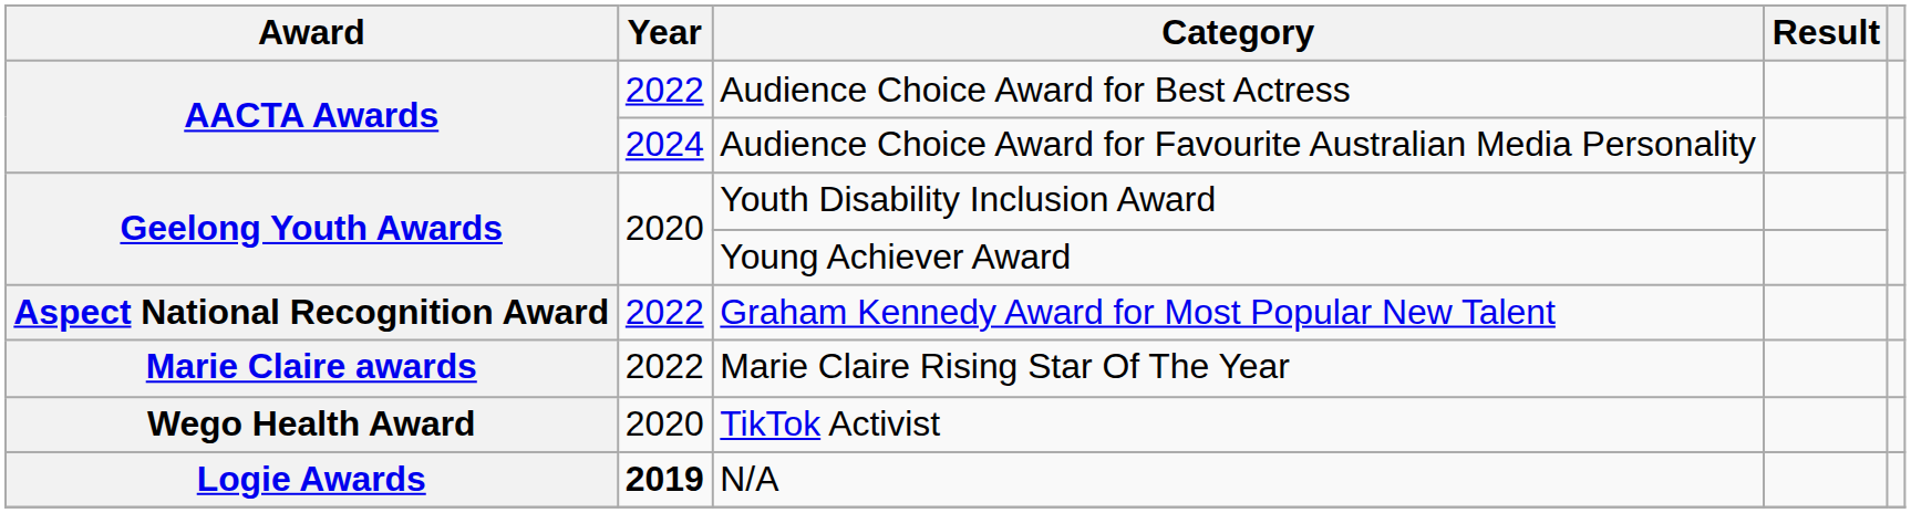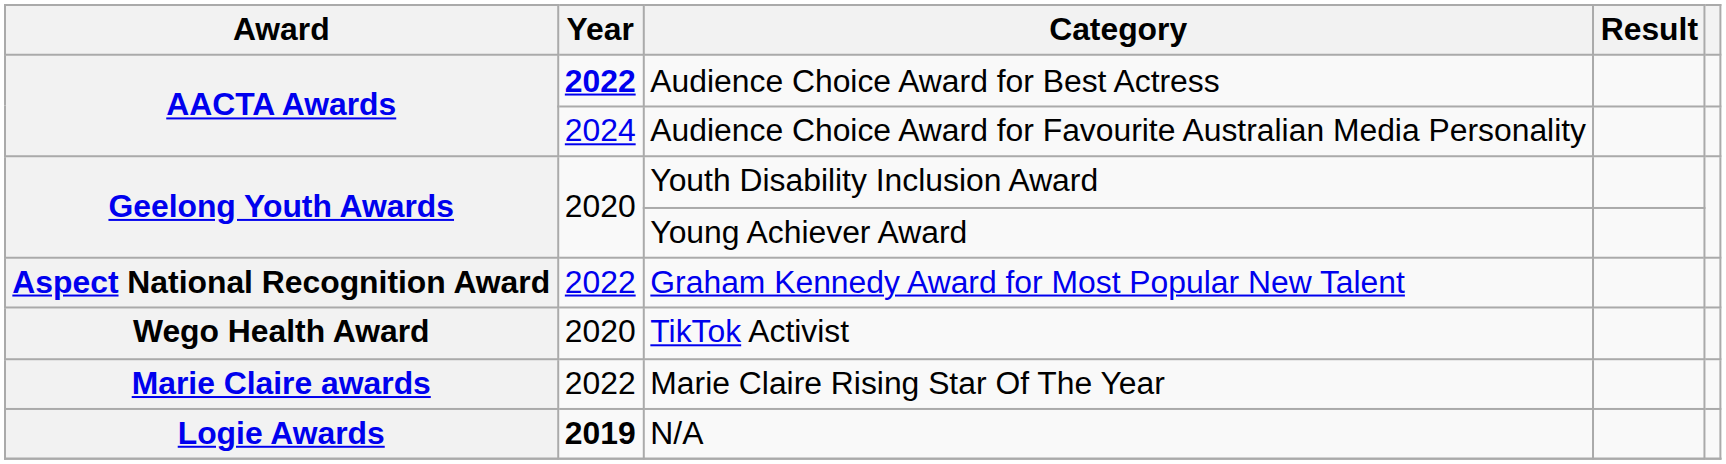 <table class="wikitable plainrowheaders sortable">
 <tr>
 <th scope="col">Award</th>
 <th scope="col">Year</th>
 <th scope="col">Category</th>
 <th scope="col" class="unsortable">Result</th>
 <th scope="col" class="unsortable"></th>
 </tr>
 <tr>
 <th scope="row" rowspan="2"><a href='#'>AACTA Awards</a></th>
-<td><a href='#'>2022</a></td>
+<td><strong><a href='#'>2022</a></strong></td>
 <td>Audience Choice Award for Best Actress</td>
 <td></td>
 <td></td>
 </tr>
 <tr>
 <td><a href='#'>2024</a></td>
 <td>Audience Choice Award for Favourite Australian Media Personality</td>
 <td></td>
 <td></td>
 </tr>
 <tr>
 <th rowspan="2" scope="row"><a href='#'>Geelong Youth Awards</a></th>
 <td rowspan="2">2020</td>
 <td>Youth Disability Inclusion Award</td>
 <td></td>
 <td rowspan="2"></td>
 </tr>
 <tr>
 <td>Young Achiever Award</td>
 <td></td>
 </tr>
 <tr>
 <th scope="row"><a href='#'>Aspect</a> National Recognition Award</th>
 <td><a href='#'>2022</a></td>
 <td><a href='#'>Graham Kennedy Award for Most Popular New Talent</a></td>
 <td></td>
 <td></td>
 </tr>
 <tr>
-<th scope="row"><a href='#'>Marie Claire awards</a></th>
-<td>2022</td>
-<td>Marie Claire Rising Star Of The Year</td>
+<th scope="row">Wego Health Award</th>
+<td>2020</td>
+<td><a href='#'>TikTok</a> Activist</td>
 <td></td>
 <td></td>
 </tr>
 <tr>
-<th scope="row">Wego Health Award</th>
-<td>2020</td>
-<td><a href='#'>TikTok</a> Activist</td>
+<th scope="row"><a href='#'>Marie Claire awards</a></th>
+<td>2022</td>
+<td>Marie Claire Rising Star Of The Year</td>
 <td></td>
 <td></td>
 </tr>
 <tr>
 <th scope="row"><a href='#'>Logie Awards</a></th>
 <td><strong>2019</strong></td>
 <td>N/A</td>
 <td></td>
 <td></td>
 </tr>
 <tr>
 </tr>
 </table>
